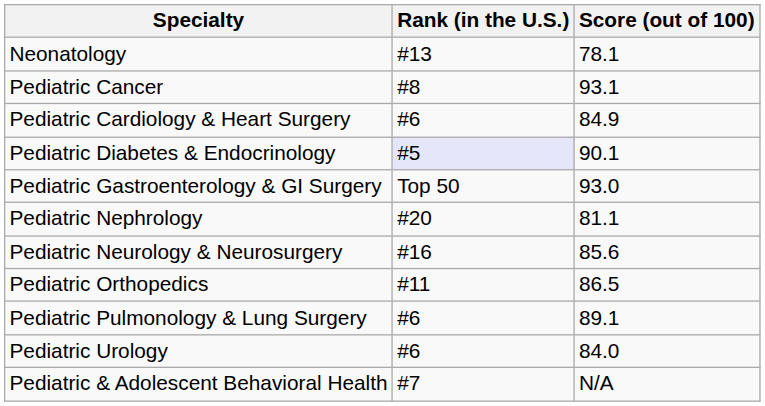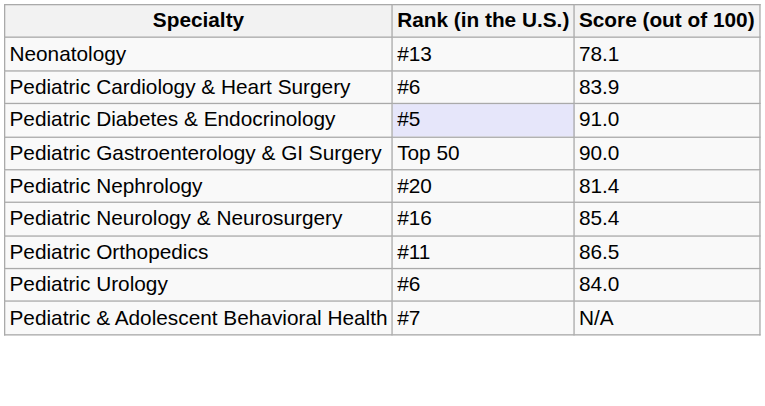 <table class="wikitable">
 <tr>
 <th>Specialty</th>
 <th>Rank (in the U.S.)</th>
 <th>Score (out of 100)</th>
 </tr>
 <tr>
 <td>Neonatology</td>
 <td>#13</td>
 <td>78.1</td>
 </tr>
 <tr>
-<td>Pediatric Cancer</td>
-<td>#8</td>
-<td>93.1</td>
-</tr>
-<tr>
 <td>Pediatric Cardiology & Heart Surgery</td>
 <td>#6</td>
-<td>84.9</td>
+<td>83.9</td>
 </tr>
 <tr>
 <td>Pediatric Diabetes & Endocrinology</td>
 <td style="background: lavender;">#5</td>
-<td>90.1</td>
+<td>91.0</td>
 </tr>
 <tr>
 <td>Pediatric Gastroenterology & GI Surgery</td>
 <td>Top 50</td>
-<td>93.0</td>
+<td>90.0</td>
 </tr>
 <tr>
 <td>Pediatric Nephrology</td>
 <td>#20</td>
-<td>81.1</td>
+<td>81.4</td>
 </tr>
 <tr>
 <td>Pediatric Neurology & Neurosurgery</td>
 <td>#16</td>
-<td>85.6</td>
+<td>85.4</td>
 </tr>
 <tr>
 <td>Pediatric Orthopedics</td>
 <td>#11</td>
 <td>86.5</td>
-</tr>
-<tr>
-<td>Pediatric Pulmonology & Lung Surgery</td>
-<td>#6</td>
-<td>89.1</td>
 </tr>
 <tr>
 <td>Pediatric Urology</td>
 <td>#6</td>
 <td>84.0</td>
 </tr>
 <tr>
 <td>Pediatric & Adolescent Behavioral Health</td>
 <td>#7</td>
 <td>N/A</td>
 </tr>
 </table>
